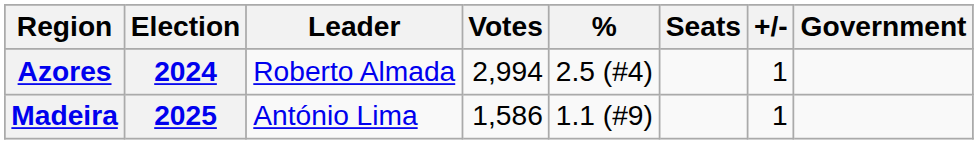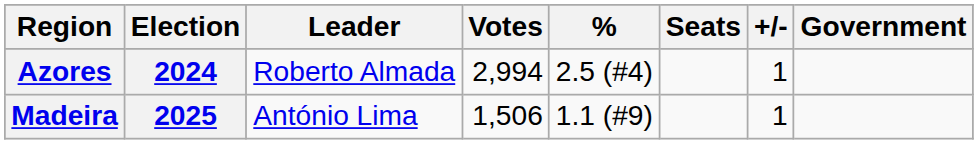 <table class="wikitable" style="text-align:right;">
 <tr>
 <th>Region</th>
 <th>Election</th>
 <th>Leader</th>
 <th>Votes</th>
 <th>%</th>
 <th>Seats</th>
 <th>+/-</th>
 <th>Government</th>
 </tr>
 <tr>
 <th><a href='#'>Azores</a></th>
 <th><a href='#'>2024</a></th>
 <td align=left><a href='#'>Roberto Almada</a></td>
 <td>2,994</td>
 <td>2.5 (#4)</td>
 <td></td>
 <td>1</td>
 <td></td>
 </tr>
 <tr>
 <th><a href='#'>Madeira</a></th>
 <th><a href='#'>2025</a></th>
 <td align=left><a href='#'>António Lima</a></td>
-<td>1,586</td>
+<td>1,506</td>
 <td>1.1 (#9)</td>
 <td></td>
 <td>1</td>
 <td></td>
 </tr>
 </table>
